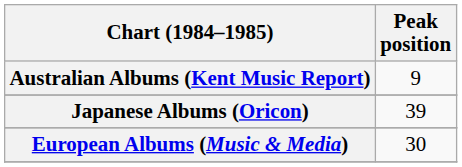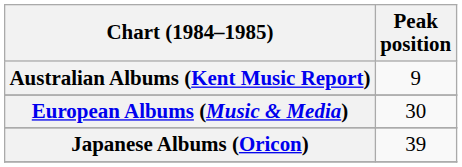 <table class="wikitable sortable plainrowheaders" style="text-align:center">
 <tr>
 <th scope="col">Chart (1984–1985)</th>
 <th scope="col">Peak<br>position</th>
 </tr>
 <tr>
 <th scope="row">Australian Albums (<a href='#'>Kent Music Report</a>)</th>
 <td>9</td>
 </tr>
 <tr>
 </tr>
 <tr>
 </tr>
 <tr>
-<th scope="row">Japanese Albums (<a href='#'>Oricon</a>)</th>
-<td>39</td>
+<th scope="row"><a href='#'>European Albums</a> (<em><a href='#'>Music & Media</a></em>)</th>
+<td>30</td>
 </tr>
 <tr>
 </tr>
 <tr>
-<th scope="row"><a href='#'>European Albums</a> (<em><a href='#'>Music & Media</a></em>)</th>
-<td>30</td>
+<th scope="row">Japanese Albums (<a href='#'>Oricon</a>)</th>
+<td>39</td>
 </tr>
 <tr>
 </tr>
 <tr>
 </tr>
 <tr>
 </tr>
 <tr>
 </tr>
 <tr>
 </tr>
 </table>
